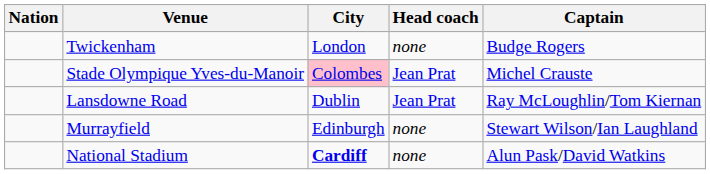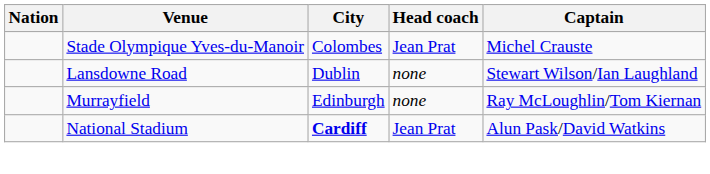 <table class="wikitable">
 <tr>
 <th><strong>Nation</strong></th>
 <th><strong>Venue</strong></th>
 <th><strong>City</strong></th>
 <th><strong>Head coach</strong></th>
 <th><strong>Captain</strong></th>
 </tr>
 <tr>
 <td></td>
-<td><a href='#'>Twickenham</a></td>
-<td><a href='#'>London</a></td>
-<td><em>none</em></td>
-<td><a href='#'>Budge Rogers</a></td>
-</tr>
-<tr>
-<td></td>
 <td><a href='#'>Stade Olympique Yves-du-Manoir</a></td>
-<td style="background: pink;"><a href='#'>Colombes</a></td>
+<td><a href='#'>Colombes</a></td>
 <td><a href='#'>Jean Prat</a></td>
 <td><a href='#'>Michel Crauste</a></td>
 </tr>
 <tr>
 <td></td>
 <td><a href='#'>Lansdowne Road</a></td>
 <td><a href='#'>Dublin</a></td>
-<td><a href='#'>Jean Prat</a></td>
-<td><a href='#'>Ray McLoughlin</a>/<a href='#'>Tom Kiernan</a></td>
+<td><em>none</em></td>
+<td><a href='#'>Stewart Wilson</a>/<a href='#'>Ian Laughland</a></td>
 </tr>
 <tr>
 <td></td>
 <td><a href='#'>Murrayfield</a></td>
 <td><a href='#'>Edinburgh</a></td>
 <td><em>none</em></td>
-<td><a href='#'>Stewart Wilson</a>/<a href='#'>Ian Laughland</a></td>
+<td><a href='#'>Ray McLoughlin</a>/<a href='#'>Tom Kiernan</a></td>
 </tr>
 <tr>
 <td></td>
 <td><a href='#'>National Stadium</a></td>
 <td><strong><a href='#'>Cardiff</a></strong></td>
-<td><em>none</em></td>
+<td><a href='#'>Jean Prat</a></td>
 <td><a href='#'>Alun Pask</a>/<a href='#'>David Watkins</a></td>
 </tr>
 </table>
